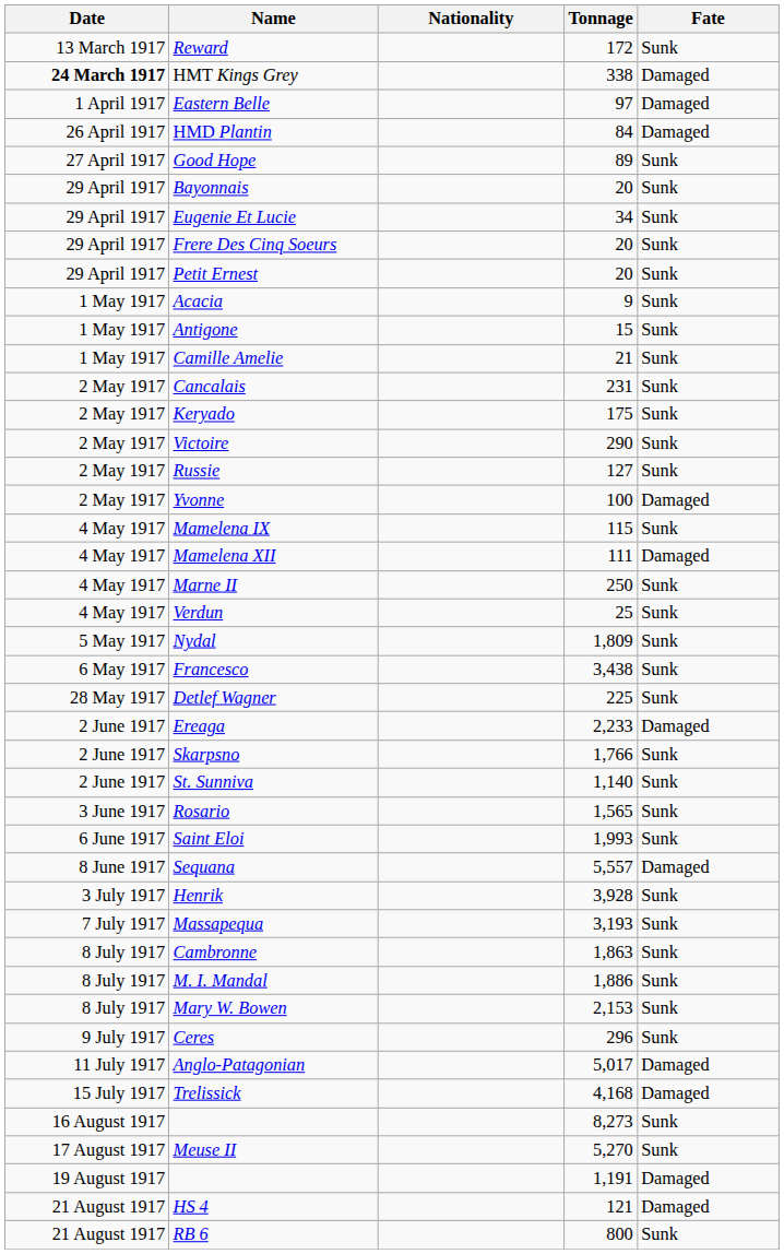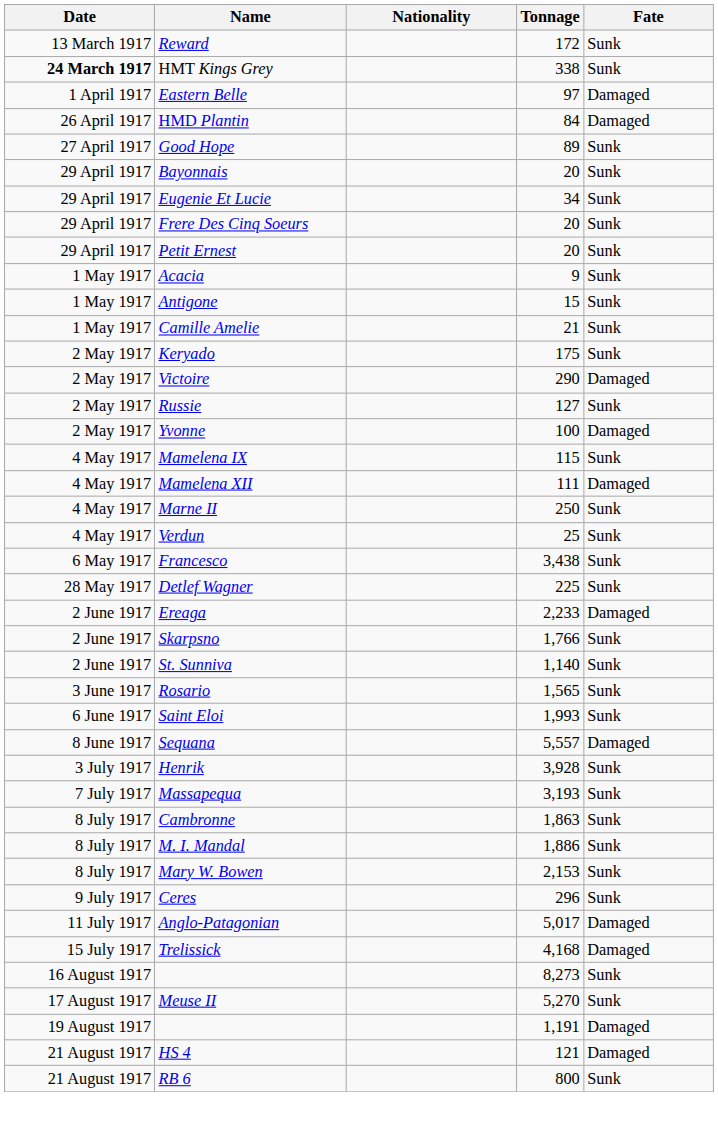 <table class="wikitable sortable">
 <tr>
 <th width="140px">Date</th>
 <th width="180px">Name</th>
 <th width="160px">Nationality</th>
 <th width="25px">Tonnage</th>
 <th width="120px">Fate</th>
 </tr>
 <tr>
 <td align="right">13 March 1917</td>
 <td align="left"><a href='#'><em>Reward</em></a></td>
 <td align="left"></td>
 <td align="right">172</td>
 <td align="left">Sunk</td>
 </tr>
 <tr>
 <td align="right"><strong>24 March 1917</strong></td>
 <td align="left">HMT <em>Kings Grey</em></td>
 <td align="left"></td>
 <td align="right">338</td>
-<td align="left">Damaged</td>
+<td align="left">Sunk</td>
 </tr>
 <tr>
 <td align="right">1 April 1917</td>
 <td align="left"><a href='#'><em>Eastern Belle</em></a></td>
 <td align="left"></td>
 <td align="right">97</td>
 <td align="left">Damaged</td>
 </tr>
 <tr>
 <td align="right">26 April 1917</td>
 <td align="left"><a href='#'>HMD <em>Plantin</em></a></td>
 <td align="left"></td>
 <td align="right">84</td>
 <td align="left">Damaged</td>
 </tr>
 <tr>
 <td align="right">27 April 1917</td>
 <td align="left"><a href='#'><em>Good Hope</em></a></td>
 <td align="left"></td>
 <td align="right">89</td>
 <td align="left">Sunk</td>
 </tr>
 <tr>
 <td align="right">29 April 1917</td>
 <td align="left"><a href='#'><em>Bayonnais</em></a></td>
 <td align="left"></td>
 <td align="right">20</td>
 <td align="left">Sunk</td>
 </tr>
 <tr>
 <td align="right">29 April 1917</td>
 <td align="left"><a href='#'><em>Eugenie Et Lucie</em></a></td>
 <td align="left"></td>
 <td align="right">34</td>
 <td align="left">Sunk</td>
 </tr>
 <tr>
 <td align="right">29 April 1917</td>
 <td align="left"><a href='#'><em>Frere Des Cinq Soeurs</em></a></td>
 <td align="left"></td>
 <td align="right">20</td>
 <td align="left">Sunk</td>
 </tr>
 <tr>
 <td align="right">29 April 1917</td>
 <td align="left"><a href='#'><em>Petit Ernest</em></a></td>
 <td align="left"></td>
 <td align="right">20</td>
 <td align="left">Sunk</td>
 </tr>
 <tr>
 <td align="right">1 May 1917</td>
 <td align="left"><a href='#'><em>Acacia</em></a></td>
 <td align="left"></td>
 <td align="right">9</td>
 <td align="left">Sunk</td>
 </tr>
 <tr>
 <td align="right">1 May 1917</td>
 <td align="left"><a href='#'><em>Antigone</em></a></td>
 <td align="left"></td>
 <td align="right">15</td>
 <td align="left">Sunk</td>
 </tr>
 <tr>
 <td align="right">1 May 1917</td>
 <td align="left"><a href='#'><em>Camille Amelie</em></a></td>
 <td align="left"></td>
 <td align="right">21</td>
 <td align="left">Sunk</td>
 </tr>
 <tr>
 <td align="right">2 May 1917</td>
-<td align="left"><a href='#'><em>Cancalais</em></a></td>
-<td align="left"></td>
-<td align="right">231</td>
-<td align="left">Sunk</td>
-</tr>
-<tr>
-<td align="right">2 May 1917</td>
 <td align="left"><a href='#'><em>Keryado</em></a></td>
 <td align="left"></td>
 <td align="right">175</td>
 <td align="left">Sunk</td>
 </tr>
 <tr>
 <td align="right">2 May 1917</td>
 <td align="left"><a href='#'><em>Victoire</em></a></td>
 <td align="left"></td>
 <td align="right">290</td>
-<td align="left">Sunk</td>
+<td align="left">Damaged</td>
 </tr>
 <tr>
 <td align="right">2 May 1917</td>
 <td align="left"><a href='#'><em>Russie</em></a></td>
 <td align="left"></td>
 <td align="right">127</td>
 <td align="left">Sunk</td>
 </tr>
 <tr>
 <td align="right">2 May 1917</td>
 <td align="left"><a href='#'><em>Yvonne</em></a></td>
 <td align="left"></td>
 <td align="right">100</td>
 <td align="left">Damaged</td>
 </tr>
 <tr>
 <td align="right">4 May 1917</td>
 <td align="left"><a href='#'><em>Mamelena IX</em></a></td>
 <td align="left"></td>
 <td align="right">115</td>
 <td align="left">Sunk</td>
 </tr>
 <tr>
 <td align="right">4 May 1917</td>
 <td align="left"><a href='#'><em>Mamelena XII</em></a></td>
 <td align="left"></td>
 <td align="right">111</td>
 <td align="left">Damaged</td>
 </tr>
 <tr>
 <td align="right">4 May 1917</td>
 <td align="left"><a href='#'><em>Marne II</em></a></td>
 <td align="left"></td>
 <td align="right">250</td>
 <td align="left">Sunk</td>
 </tr>
 <tr>
 <td align="right">4 May 1917</td>
 <td align="left"><a href='#'><em>Verdun</em></a></td>
 <td align="left"></td>
 <td align="right">25</td>
-<td align="left">Sunk</td>
-</tr>
-<tr>
-<td align="right">5 May 1917</td>
-<td align="left"><a href='#'><em>Nydal</em></a></td>
-<td align="left"></td>
-<td align="right">1,809</td>
 <td align="left">Sunk</td>
 </tr>
 <tr>
 <td align="right">6 May 1917</td>
 <td align="left"><a href='#'><em>Francesco</em></a></td>
 <td align="left"></td>
 <td align="right">3,438</td>
 <td align="left">Sunk</td>
 </tr>
 <tr>
 <td align="right">28 May 1917</td>
 <td align="left"><a href='#'><em>Detlef Wagner</em></a></td>
 <td align="left"></td>
 <td align="right">225</td>
 <td align="left">Sunk</td>
 </tr>
 <tr>
 <td align="right">2 June 1917</td>
 <td align="left"><a href='#'><em>Ereaga</em></a></td>
 <td align="left"></td>
 <td align="right">2,233</td>
 <td align="left">Damaged</td>
 </tr>
 <tr>
 <td align="right">2 June 1917</td>
 <td align="left"><a href='#'><em>Skarpsno</em></a></td>
 <td align="left"></td>
 <td align="right">1,766</td>
 <td align="left">Sunk</td>
 </tr>
 <tr>
 <td align="right">2 June 1917</td>
 <td align="left"><a href='#'><em>St. Sunniva</em></a></td>
 <td align="left"></td>
 <td align="right">1,140</td>
 <td align="left">Sunk</td>
 </tr>
 <tr>
 <td align="right">3 June 1917</td>
 <td align="left"><a href='#'><em>Rosario</em></a></td>
 <td align="left"></td>
 <td align="right">1,565</td>
 <td align="left">Sunk</td>
 </tr>
 <tr>
 <td align="right">6 June 1917</td>
 <td align="left"><a href='#'><em>Saint Eloi</em></a></td>
 <td align="left"></td>
 <td align="right">1,993</td>
 <td align="left">Sunk</td>
 </tr>
 <tr>
 <td align="right">8 June 1917</td>
 <td align="left"><a href='#'><em>Sequana</em></a></td>
 <td align="left"></td>
 <td align="right">5,557</td>
 <td align="left">Damaged</td>
 </tr>
 <tr>
 <td align="right">3 July 1917</td>
 <td align="left"><a href='#'><em>Henrik</em></a></td>
 <td align="left"></td>
 <td align="right">3,928</td>
 <td align="left">Sunk</td>
 </tr>
 <tr>
 <td align="right">7 July 1917</td>
 <td align="left"><a href='#'><em>Massapequa</em></a></td>
 <td align="left"></td>
 <td align="right">3,193</td>
 <td align="left">Sunk</td>
 </tr>
 <tr>
 <td align="right">8 July 1917</td>
 <td align="left"><a href='#'><em>Cambronne</em></a></td>
 <td align="left"></td>
 <td align="right">1,863</td>
 <td align="left">Sunk</td>
 </tr>
 <tr>
 <td align="right">8 July 1917</td>
 <td align="left"><a href='#'><em>M. I. Mandal</em></a></td>
 <td align="left"></td>
 <td align="right">1,886</td>
 <td align="left">Sunk</td>
 </tr>
 <tr>
 <td align="right">8 July 1917</td>
 <td align="left"><a href='#'><em>Mary W. Bowen</em></a></td>
 <td align="left"></td>
 <td align="right">2,153</td>
 <td align="left">Sunk</td>
 </tr>
 <tr>
 <td align="right">9 July 1917</td>
 <td align="left"><a href='#'><em>Ceres</em></a></td>
 <td align="left"></td>
 <td align="right">296</td>
 <td align="left">Sunk</td>
 </tr>
 <tr>
 <td align="right">11 July 1917</td>
 <td align="left"><a href='#'><em>Anglo-Patagonian</em></a></td>
 <td align="left"></td>
 <td align="right">5,017</td>
 <td align="left">Damaged</td>
 </tr>
 <tr>
 <td align="right">15 July 1917</td>
 <td align="left"><a href='#'><em>Trelissick</em></a></td>
 <td align="left"></td>
 <td align="right">4,168</td>
 <td align="left">Damaged</td>
 </tr>
 <tr>
 <td align="right">16 August 1917</td>
 <td align="left"></td>
 <td align="left"></td>
 <td align="right">8,273</td>
 <td align="left">Sunk</td>
 </tr>
 <tr>
 <td align="right">17 August 1917</td>
 <td align="left"><a href='#'><em>Meuse II</em></a></td>
 <td align="left"></td>
 <td align="right">5,270</td>
 <td align="left">Sunk</td>
 </tr>
 <tr>
 <td align="right">19 August 1917</td>
 <td align="left"></td>
 <td align="left"></td>
 <td align="right">1,191</td>
 <td align="left">Damaged</td>
 </tr>
 <tr>
 <td align="right">21 August 1917</td>
 <td align="left"><a href='#'><em>HS 4</em></a></td>
 <td align="left"></td>
 <td align="right">121</td>
 <td align="left">Damaged</td>
 </tr>
 <tr>
 <td align="right">21 August 1917</td>
 <td align="left"><a href='#'><em>RB 6</em></a></td>
 <td align="left"></td>
 <td align="right">800</td>
 <td align="left">Sunk</td>
 </tr>
 </table>
